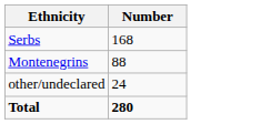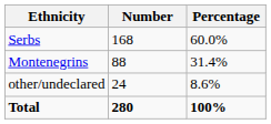 <table class="wikitable">
 <tr>
 <th width="100px">Ethnicity</th>
 <th width="80px">Number</th>
+<th width="80px">Percentage</th>
 </tr>
 <tr>
 <td><a href='#'>Serbs</a></td>
 <td>168</td>
+<td>60.0%</td>
 </tr>
 <tr>
 <td><a href='#'>Montenegrins</a></td>
 <td>88</td>
+<td>31.4%</td>
 </tr>
 <tr>
 <td>other/undeclared</td>
 <td>24</td>
+<td>8.6%</td>
 </tr>
 <tr>
 <td><strong>Total</strong></td>
 <td><strong>280</strong></td>
+<td><strong>100%</strong></td>
 </tr>
 </table>
